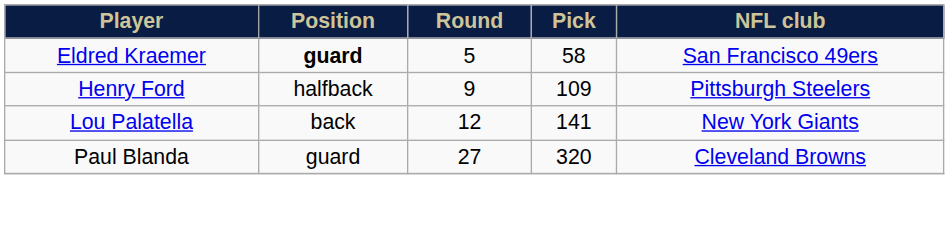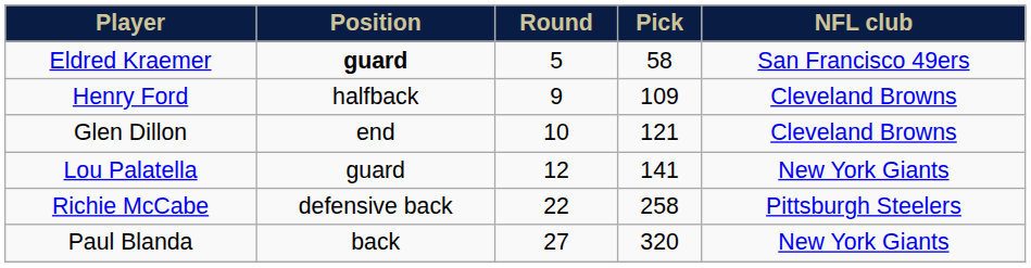 <table class="wikitable" width="80%">
 <tr align="center"  style="background:#091C44;color:#CEC499;">
 <td><strong>Player</strong></td>
 <td><strong>Position</strong></td>
 <td><strong>Round</strong></td>
 <td><strong>Pick</strong></td>
 <td><strong>NFL club</strong></td>
 </tr>
 <tr align="center" bgcolor="">
 <td><a href='#'>Eldred Kraemer</a></td>
 <td><strong>guard</strong></td>
 <td>5</td>
 <td>58</td>
 <td><a href='#'>San Francisco 49ers</a></td>
 </tr>
 <tr align="center" bgcolor="">
 <td><a href='#'>Henry Ford</a></td>
 <td>halfback</td>
 <td>9</td>
 <td>109</td>
-<td><a href='#'>Pittsburgh Steelers</a></td>
+<td><a href='#'>Cleveland Browns</a></td>
+</tr>
+<tr align="center" bgcolor="">
+<td>Glen Dillon</td>
+<td>end</td>
+<td>10</td>
+<td>121</td>
+<td><a href='#'>Cleveland Browns</a></td>
 </tr>
 <tr align="center" bgcolor="">
 <td><a href='#'>Lou Palatella</a></td>
-<td>back</td>
+<td>guard</td>
 <td>12</td>
 <td>141</td>
 <td><a href='#'>New York Giants</a></td>
 </tr>
 <tr align="center" bgcolor="">
+<td><a href='#'>Richie McCabe</a></td>
+<td>defensive back</td>
+<td>22</td>
+<td>258</td>
+<td><a href='#'>Pittsburgh Steelers</a></td>
+</tr>
+<tr align="center" bgcolor="">
 <td>Paul Blanda</td>
-<td>guard</td>
+<td>back</td>
 <td>27</td>
 <td>320</td>
-<td><a href='#'>Cleveland Browns</a></td>
+<td><a href='#'>New York Giants</a></td>
 </tr>
 <tr align="center" bgcolor="">
 </tr>
 </table>
